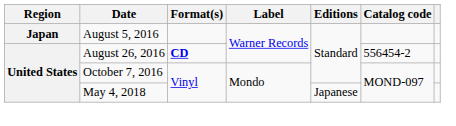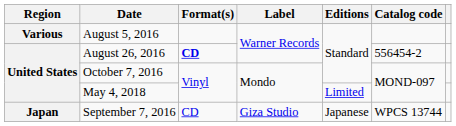 <table class="wikitable plainrowheaders">
 <tr>
 <th scope="col">Region</th>
 <th scope="col">Date</th>
 <th scope="col">Format(s)</th>
 <th scope="col">Label</th>
 <th scope="col">Editions</th>
 <th scope="col">Catalog code</th>
 <th scope="col"></th>
 </tr>
 <tr>
-<th scope="row">Japan</th>
+<th scope="row">Various</th>
 <td>August 5, 2016</td>
 <td></td>
 <td rowspan="2"><a href='#'>Warner Records</a></td>
 <td rowspan="3">Standard</td>
 <td></td>
 <td style="text-align:center;"></td>
 </tr>
 <tr>
 <th scope="row" rowspan="3">United States</th>
 <td>August 26, 2016</td>
 <td><strong><a href='#'>CD</a></strong></td>
 <td>556454-2</td>
 <td style="text-align:center;"></td>
 </tr>
 <tr>
 <td>October 7, 2016</td>
 <td rowspan="2"><a href='#'>Vinyl</a></td>
 <td rowspan="2">Mondo</td>
 <td rowspan="2">MOND-097</td>
 <td style="text-align:center;"></td>
 </tr>
 <tr>
 <td>May 4, 2018</td>
+<td><a href='#'>Limited</a></td>
+<td style="text-align:center;"></td>
+</tr>
+<tr>
+<th scope="row">Japan</th>
+<td>September 7, 2016</td>
+<td><a href='#'>CD</a></td>
+<td><a href='#'>Giza Studio</a></td>
 <td>Japanese</td>
+<td>WPCS 13744</td>
 <td style="text-align:center;"></td>
 </tr>
 </table>
